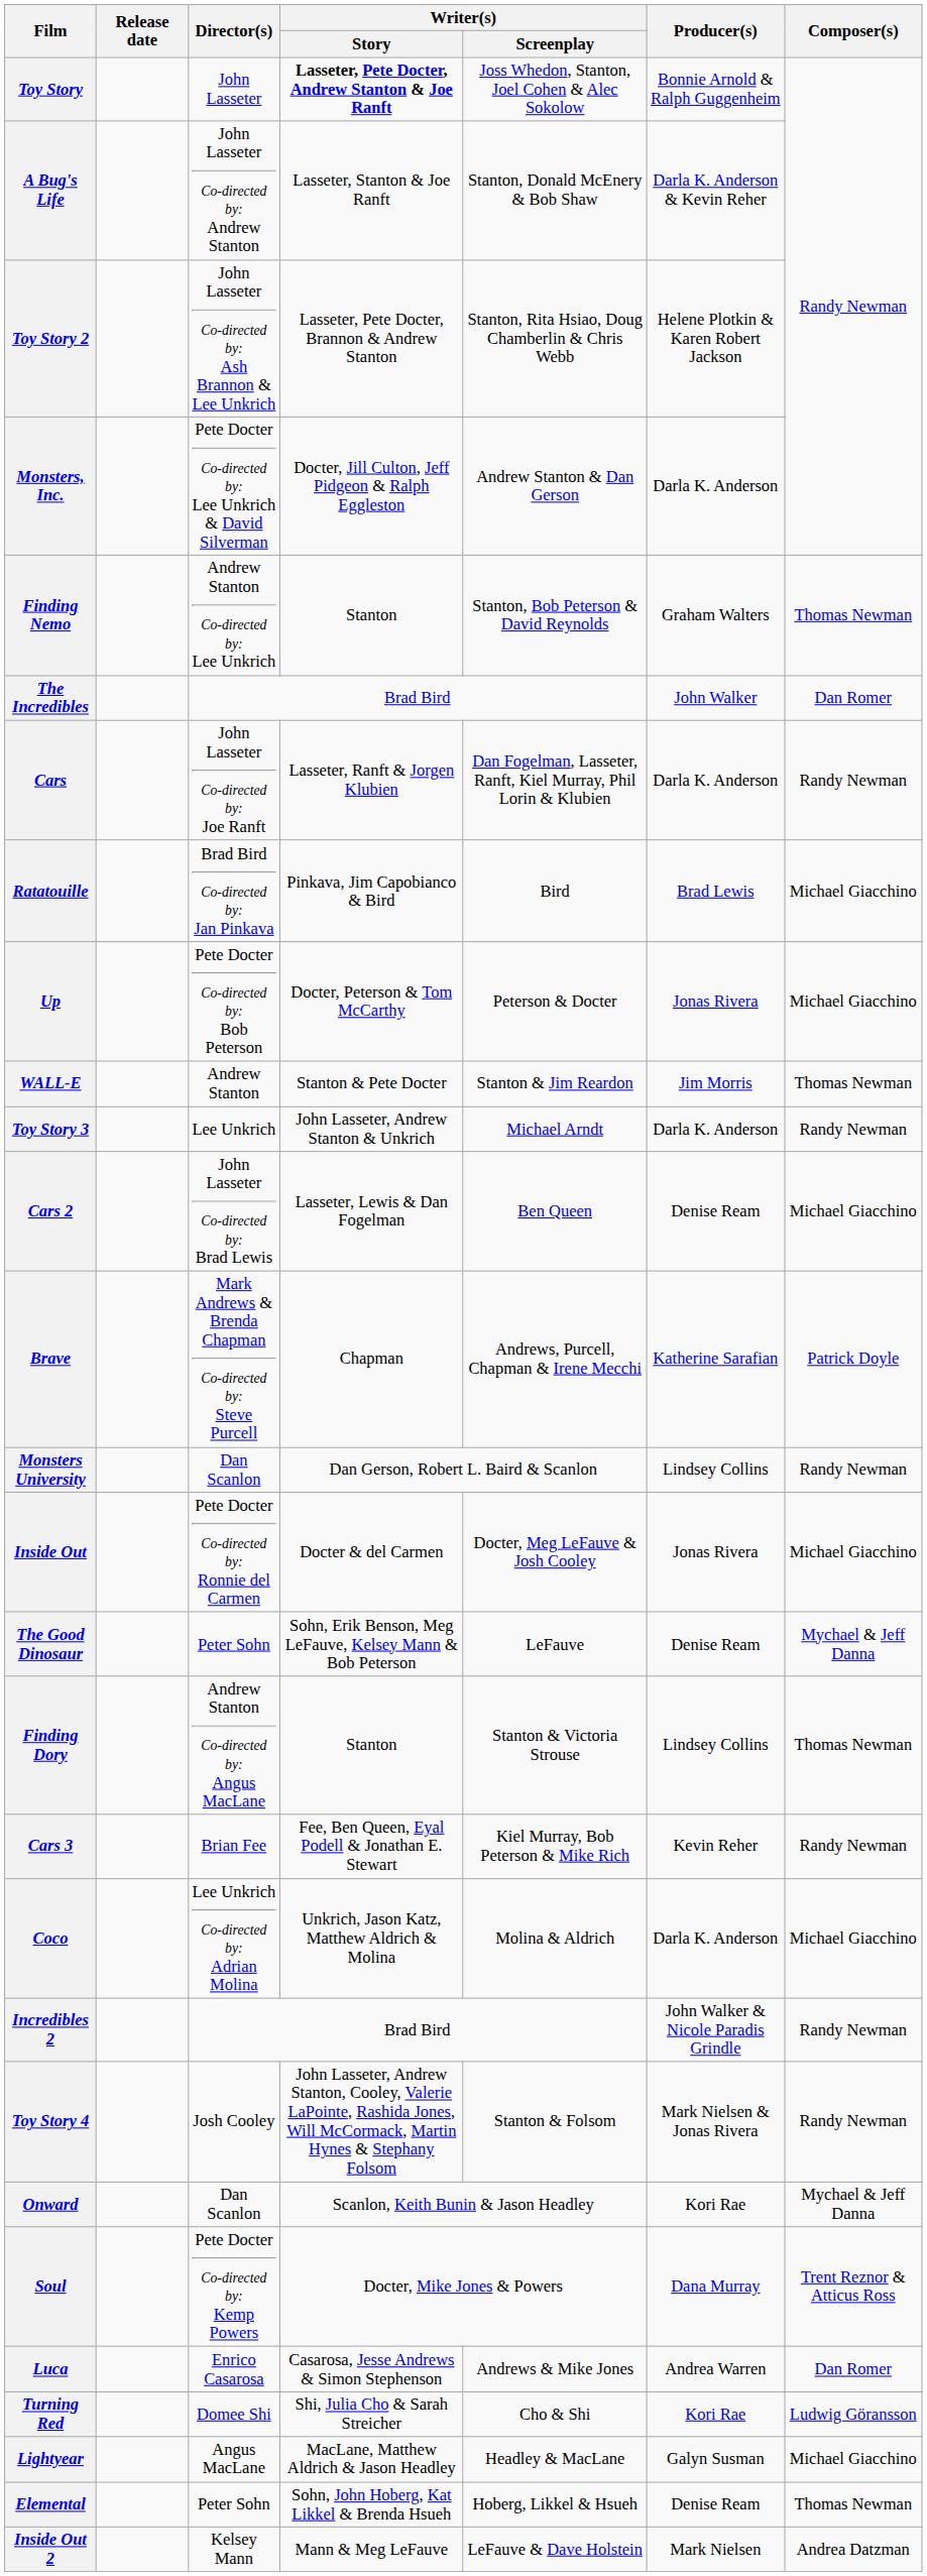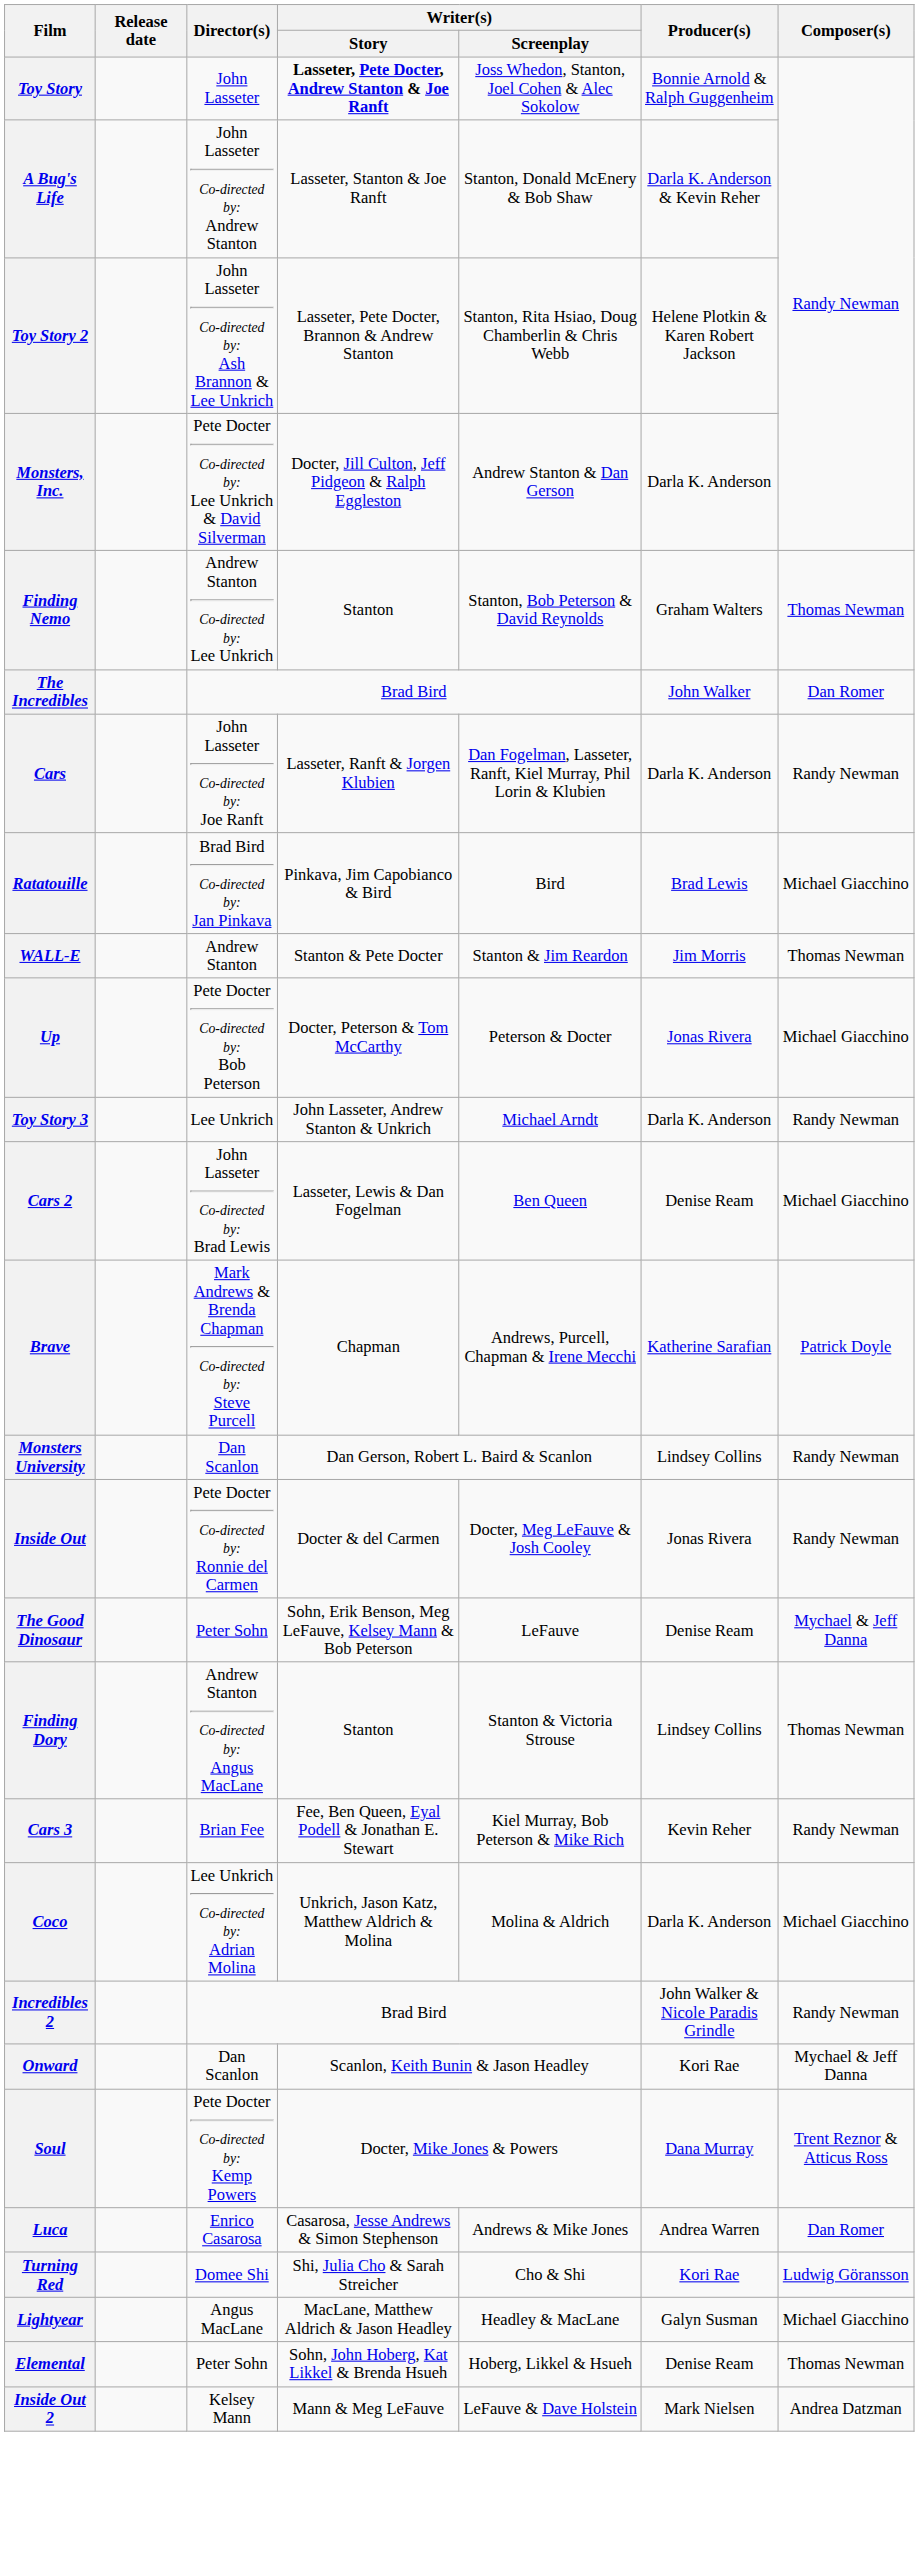 <table class="wikitable plainrowheaders sortable" style="text-align:center; margin=auto; width:100%;">
 <tr>
 <th rowspan="2" width="10%">Film</th>
 <th rowspan="2" width="10%">Release date</th>
 <th rowspan="2" width="10%">Director(s)</th>
 <th colspan="2" width="40%">Writer(s)</th>
 <th rowspan="2" width="15%">Producer(s)</th>
 <th rowspan="2" width="15%">Composer(s)</th>
 </tr>
 <tr>
 <th width="20%">Story</th>
 <th width="20%">Screenplay</th>
 </tr>
 <tr>
 <th scope="row" style="text-align:center;"><em><a href='#'>Toy Story</a></em></th>
 <td></td>
 <td><a href='#'>John Lasseter</a></td>
 <td><strong>Lasseter, <a href='#'>Pete Docter</a>, <a href='#'>Andrew Stanton</a> & <a href='#'>Joe Ranft</a></strong></td>
 <td><a href='#'>Joss Whedon</a>, Stanton, <a href='#'>Joel Cohen</a> & <a href='#'>Alec Sokolow</a></td>
 <td><a href='#'>Bonnie Arnold</a> & <a href='#'>Ralph Guggenheim</a></td>
 <td rowspan="4"><a href='#'>Randy Newman</a></td>
 </tr>
 <tr>
 <th scope="row" style="text-align:center;"><em><a href='#'>A Bug's Life</a></em></th>
 <td></td>
 <td>John Lasseter<hr><small><em>Co-directed by:</em></small><br>Andrew Stanton</td>
 <td>Lasseter, Stanton & Joe Ranft</td>
 <td>Stanton, Donald McEnery & Bob Shaw</td>
 <td><a href='#'>Darla K. Anderson</a> & Kevin Reher</td>
 </tr>
 <tr>
 <th scope="row" style="text-align:center;"><em><a href='#'>Toy Story 2</a></em></th>
 <td></td>
 <td>John Lasseter<hr><small><em>Co-directed by:</em></small><br><a href='#'>Ash Brannon</a> & <a href='#'>Lee Unkrich</a></td>
 <td>Lasseter, Pete Docter, Brannon & Andrew Stanton</td>
 <td>Stanton, Rita Hsiao, Doug Chamberlin & Chris Webb</td>
 <td>Helene Plotkin & Karen Robert Jackson</td>
 </tr>
 <tr>
 <th scope="row" style="text-align:center;"><em><a href='#'>Monsters, Inc.</a></em></th>
 <td></td>
 <td>Pete Docter<hr><small><em>Co-directed by:</em></small><br>Lee Unkrich & <a href='#'>David Silverman</a></td>
 <td>Docter, <a href='#'>Jill Culton</a>, <a href='#'>Jeff Pidgeon</a> & <a href='#'>Ralph Eggleston</a></td>
 <td>Andrew Stanton & <a href='#'>Dan Gerson</a></td>
 <td>Darla K. Anderson</td>
 </tr>
 <tr>
 <th scope="row" style="text-align:center;"><em><a href='#'>Finding Nemo</a></em></th>
 <td></td>
 <td>Andrew Stanton<hr><small><em>Co-directed by:</em></small><br>Lee Unkrich</td>
 <td>Stanton</td>
 <td>Stanton, <a href='#'>Bob Peterson</a> & <a href='#'>David Reynolds</a></td>
 <td>Graham Walters</td>
 <td><a href='#'>Thomas Newman</a></td>
 </tr>
 <tr>
 <th scope="row" style="text-align:center;"><em><a href='#'>The Incredibles</a></em></th>
 <td></td>
 <td colspan="3"><a href='#'>Brad Bird</a></td>
 <td><a href='#'>John Walker</a></td>
 <td><a href='#'>Dan Romer</a></td>
 </tr>
 <tr>
 <th scope="row" style="text-align:center;"><em><a href='#'>Cars</a></em></th>
 <td></td>
 <td>John Lasseter<hr><small><em>Co-directed by:</em></small><br>Joe Ranft</td>
 <td>Lasseter, Ranft & <a href='#'>Jorgen Klubien</a></td>
 <td><a href='#'>Dan Fogelman</a>, Lasseter, Ranft, Kiel Murray, Phil Lorin & Klubien</td>
 <td>Darla K. Anderson</td>
 <td>Randy Newman</td>
 </tr>
 <tr>
 <th scope="row" style="text-align:center;"><em><a href='#'>Ratatouille</a></em></th>
 <td></td>
 <td>Brad Bird<hr><small><em>Co-directed by:</em></small><br><a href='#'>Jan Pinkava</a></td>
 <td>Pinkava, Jim Capobianco & Bird</td>
 <td>Bird</td>
 <td><a href='#'>Brad Lewis</a></td>
 <td>Michael Giacchino</td>
 </tr>
 <tr>
+<th scope="row" style="text-align:center;"><em><a href='#'>WALL-E</a></em></th>
+<td></td>
+<td>Andrew Stanton</td>
+<td>Stanton & Pete Docter</td>
+<td>Stanton & <a href='#'>Jim Reardon</a></td>
+<td><a href='#'>Jim Morris</a></td>
+<td>Thomas Newman</td>
+</tr>
+<tr>
 <th scope="row" style="text-align:center;"><em><a href='#'>Up</a></em></th>
 <td></td>
 <td>Pete Docter<hr><small><em>Co-directed by:</em></small><br>Bob Peterson</td>
 <td>Docter, Peterson & <a href='#'>Tom McCarthy</a></td>
 <td>Peterson & Docter</td>
 <td><a href='#'>Jonas Rivera</a></td>
 <td>Michael Giacchino</td>
-</tr>
-<tr>
-<th scope="row" style="text-align:center;"><em><a href='#'>WALL-E</a></em></th>
-<td></td>
-<td>Andrew Stanton</td>
-<td>Stanton & Pete Docter</td>
-<td>Stanton & <a href='#'>Jim Reardon</a></td>
-<td><a href='#'>Jim Morris</a></td>
-<td>Thomas Newman</td>
 </tr>
 <tr>
 <th scope="row" style="text-align:center;"><em><a href='#'>Toy Story 3</a></em></th>
 <td></td>
 <td>Lee Unkrich</td>
 <td>John Lasseter, Andrew Stanton & Unkrich</td>
 <td><a href='#'>Michael Arndt</a></td>
 <td>Darla K. Anderson</td>
 <td>Randy Newman</td>
 </tr>
 <tr>
 <th scope="row" style="text-align:center;"><em><a href='#'>Cars 2</a></em></th>
 <td></td>
 <td>John Lasseter<hr><small><em>Co-directed by:</em></small><br>Brad Lewis</td>
 <td>Lasseter, Lewis & Dan Fogelman</td>
 <td><a href='#'>Ben Queen</a></td>
 <td>Denise Ream</td>
 <td>Michael Giacchino</td>
 </tr>
 <tr>
 <th scope="row" style="text-align:center;"><em><a href='#'>Brave</a></em></th>
 <td></td>
 <td><a href='#'>Mark Andrews</a> & <a href='#'>Brenda Chapman</a><hr><small><em>Co-directed by:</em></small><br><a href='#'>Steve Purcell</a></td>
 <td>Chapman</td>
 <td>Andrews, Purcell, Chapman & <a href='#'>Irene Mecchi</a></td>
 <td><a href='#'>Katherine Sarafian</a></td>
 <td><a href='#'>Patrick Doyle</a></td>
 </tr>
 <tr>
 <th scope="row" style="text-align:center;"><em><a href='#'>Monsters University</a></em></th>
 <td></td>
 <td><a href='#'>Dan Scanlon</a></td>
 <td colspan="2">Dan Gerson, Robert L. Baird & Scanlon</td>
 <td>Lindsey Collins</td>
 <td>Randy Newman</td>
 </tr>
 <tr>
 <th scope="row" style="text-align:center;"><em><a href='#'>Inside Out</a></em></th>
 <td></td>
 <td>Pete Docter<hr><small><em>Co-directed by:</em></small><br><a href='#'>Ronnie del Carmen</a></td>
 <td>Docter & del Carmen</td>
 <td>Docter, <a href='#'>Meg LeFauve</a> & <a href='#'>Josh Cooley</a></td>
 <td>Jonas Rivera</td>
-<td>Michael Giacchino</td>
+<td>Randy Newman</td>
 </tr>
 <tr>
 <th scope="row" style="text-align:center;"><em><a href='#'>The Good Dinosaur</a></em></th>
 <td></td>
 <td><a href='#'>Peter Sohn</a></td>
 <td>Sohn, Erik Benson, Meg LeFauve, <a href='#'>Kelsey Mann</a> & Bob Peterson</td>
 <td>LeFauve</td>
 <td>Denise Ream</td>
 <td><a href='#'>Mychael</a> & <a href='#'>Jeff Danna</a></td>
 </tr>
 <tr>
 <th scope="row" style="text-align:center;"><em><a href='#'>Finding Dory</a></em></th>
 <td></td>
 <td>Andrew Stanton<hr><small><em>Co-directed by:</em></small><br><a href='#'>Angus MacLane</a></td>
 <td>Stanton</td>
 <td>Stanton & Victoria Strouse</td>
 <td>Lindsey Collins</td>
 <td>Thomas Newman</td>
 </tr>
 <tr>
 <th scope="row" style="text-align:center;"><em><a href='#'>Cars 3</a></em></th>
 <td></td>
 <td><a href='#'>Brian Fee</a></td>
 <td>Fee, Ben Queen, <a href='#'>Eyal Podell</a> & Jonathan E. Stewart</td>
 <td>Kiel Murray, Bob Peterson & <a href='#'>Mike Rich</a></td>
 <td>Kevin Reher</td>
 <td>Randy Newman</td>
 </tr>
 <tr>
 <th scope="row" style="text-align:center;"><em><a href='#'>Coco</a></em></th>
 <td></td>
 <td>Lee Unkrich<hr><small><em>Co-directed by:</em></small><br><a href='#'>Adrian Molina</a></td>
 <td>Unkrich, Jason Katz, Matthew Aldrich & Molina</td>
 <td>Molina & Aldrich</td>
 <td>Darla K. Anderson</td>
 <td>Michael Giacchino</td>
 </tr>
 <tr>
 <th scope="row" style="text-align:center;"><em><a href='#'>Incredibles 2</a></em></th>
 <td></td>
 <td colspan="3">Brad Bird</td>
 <td>John Walker & <a href='#'>Nicole Paradis Grindle</a></td>
-<td>Randy Newman</td>
-</tr>
-<tr>
-<th scope="row" style="text-align:center;"><em><a href='#'>Toy Story 4</a></em></th>
-<td></td>
-<td>Josh Cooley</td>
-<td>John Lasseter, Andrew Stanton, Cooley, <a href='#'>Valerie LaPointe</a>, <a href='#'>Rashida Jones</a>, <a href='#'>Will McCormack</a>, <a href='#'>Martin Hynes</a> & <a href='#'>Stephany Folsom</a></td>
-<td>Stanton & Folsom</td>
-<td>Mark Nielsen & Jonas Rivera</td>
 <td>Randy Newman</td>
 </tr>
 <tr>
 <th scope="row" style="text-align:center;"><em><a href='#'>Onward</a></em></th>
 <td></td>
 <td>Dan Scanlon</td>
 <td colspan="2">Scanlon, <a href='#'>Keith Bunin</a> & Jason Headley</td>
 <td>Kori Rae</td>
 <td>Mychael & Jeff Danna</td>
 </tr>
 <tr>
 <th scope="row" style="text-align:center;"><em><a href='#'>Soul</a></em></th>
 <td></td>
 <td>Pete Docter<hr><small><em>Co-directed by:</em></small><br><a href='#'>Kemp Powers</a></td>
 <td colspan="2">Docter, <a href='#'>Mike Jones</a> & Powers</td>
 <td><a href='#'>Dana Murray</a></td>
 <td><a href='#'>Trent Reznor</a> & <a href='#'>Atticus Ross</a></td>
 </tr>
 <tr>
 <th scope="row" style="text-align:center;"><em><a href='#'>Luca</a></em></th>
 <td></td>
 <td><a href='#'>Enrico Casarosa</a></td>
 <td>Casarosa, <a href='#'>Jesse Andrews</a> & Simon Stephenson</td>
 <td>Andrews & Mike Jones</td>
 <td>Andrea Warren</td>
 <td><a href='#'>Dan Romer</a></td>
 </tr>
 <tr>
 <th scope="row" style="text-align:center;"><em><a href='#'>Turning Red</a></em></th>
 <td></td>
 <td><a href='#'>Domee Shi</a></td>
 <td>Shi, <a href='#'>Julia Cho</a> & Sarah Streicher</td>
 <td>Cho & Shi</td>
 <td><a href='#'>Kori Rae</a></td>
 <td><a href='#'>Ludwig Göransson</a></td>
 </tr>
 <tr>
 <th scope="row" style="text-align:center;"><em><a href='#'>Lightyear</a></em></th>
 <td></td>
 <td>Angus MacLane</td>
 <td>MacLane, Matthew Aldrich & Jason Headley</td>
 <td>Headley & MacLane</td>
 <td>Galyn Susman</td>
 <td>Michael Giacchino</td>
 </tr>
 <tr>
 <th scope="row" style="text-align:center;"><em><a href='#'>Elemental</a></em></th>
 <td></td>
 <td>Peter Sohn</td>
 <td>Sohn, <a href='#'>John Hoberg</a>, <a href='#'>Kat Likkel</a> & Brenda Hsueh</td>
 <td>Hoberg, Likkel & Hsueh</td>
 <td>Denise Ream</td>
 <td>Thomas Newman</td>
 </tr>
 <tr>
 <th scope="row" style="text-align:center;"><em><a href='#'>Inside Out 2</a></em></th>
 <td></td>
 <td>Kelsey Mann</td>
 <td>Mann & Meg LeFauve</td>
 <td>LeFauve & <a href='#'>Dave Holstein</a></td>
 <td>Mark Nielsen</td>
 <td>Andrea Datzman</td>
 </tr>
 </table>
